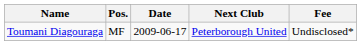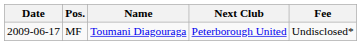 <table class="wikitable">
 <tr>
+<th>Date</th>
+<th>Pos.</th>
 <th>Name</th>
-<th>Pos.</th>
-<th>Date</th>
 <th>Next Club</th>
 <th>Fee</th>
 </tr>
 <tr>
+<td>2009-06-17</td>
+<td>MF</td>
 <td> <a href='#'>Toumani Diagouraga</a></td>
-<td>MF</td>
-<td>2009-06-17</td>
 <td><a href='#'>Peterborough United</a></td>
 <td>Undisclosed*</td>
 </tr>
 </table>
